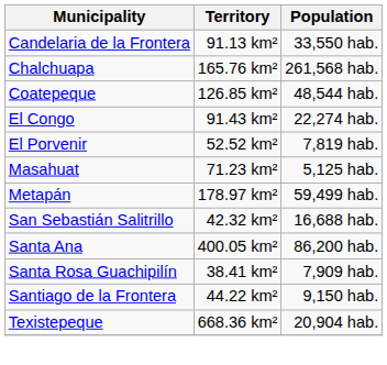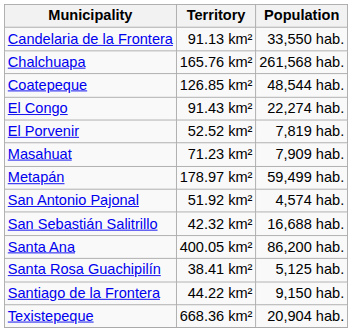 <table class="wikitable" style="font-size: 100%;">
 <tr>
 <th scope="col">Municipality</th>
 <th scope="col">Territory</th>
 <th scope="col">Population</th>
 </tr>
 <tr>
 <td align="left"><a href='#'>Candelaria de la Frontera</a></td>
 <td align="right">91.13 km²</td>
 <td align="right">33,550 hab.</td>
 </tr>
 <tr>
 <td align="left"><a href='#'>Chalchuapa</a></td>
 <td align="right">165.76 km²</td>
 <td align="right">261,568 hab.</td>
 </tr>
 <tr>
 <td align="left"><a href='#'>Coatepeque</a></td>
 <td align="right">126.85 km²</td>
 <td align="right">48,544 hab.</td>
 </tr>
 <tr>
 <td align="left"><a href='#'>El Congo</a></td>
 <td align="right">91.43 km²</td>
 <td align="right">22,274 hab.</td>
 </tr>
 <tr>
 <td align="left"><a href='#'>El Porvenir</a></td>
 <td align="right">52.52 km²</td>
 <td align="right">7,819 hab.</td>
 </tr>
 <tr>
 <td align="left"><a href='#'>Masahuat</a></td>
 <td align="right">71.23 km²</td>
-<td align="right">5,125 hab.</td>
+<td align="right">7,909 hab.</td>
 </tr>
 <tr>
 <td align="left"><a href='#'>Metapán</a></td>
 <td align="right">178.97 km²</td>
 <td align="right">59,499 hab.</td>
+</tr>
+<tr>
+<td align="left"><a href='#'>San Antonio Pajonal</a></td>
+<td align="right">51.92 km²</td>
+<td align="right">4,574 hab.</td>
 </tr>
 <tr>
 <td align="left"><a href='#'>San Sebastián Salitrillo</a></td>
 <td align="right">42.32 km²</td>
 <td align="right">16,688 hab.</td>
 </tr>
 <tr>
 <td align="left"><a href='#'>Santa Ana</a></td>
 <td align="right">400.05 km²</td>
 <td align="right">86,200 hab.</td>
 </tr>
 <tr>
 <td align="left"><a href='#'>Santa Rosa Guachipilín</a></td>
 <td align="right">38.41 km²</td>
-<td align="right">7,909 hab.</td>
+<td align="right">5,125 hab.</td>
 </tr>
 <tr>
 <td align="left"><a href='#'>Santiago de la Frontera</a></td>
 <td align="right">44.22 km²</td>
 <td align="right">9,150 hab.</td>
 </tr>
 <tr>
 <td align="left"><a href='#'>Texistepeque</a></td>
 <td align="right">668.36 km²</td>
 <td align="right">20,904 hab.</td>
 </tr>
 <tr>
 </tr>
 </table>
